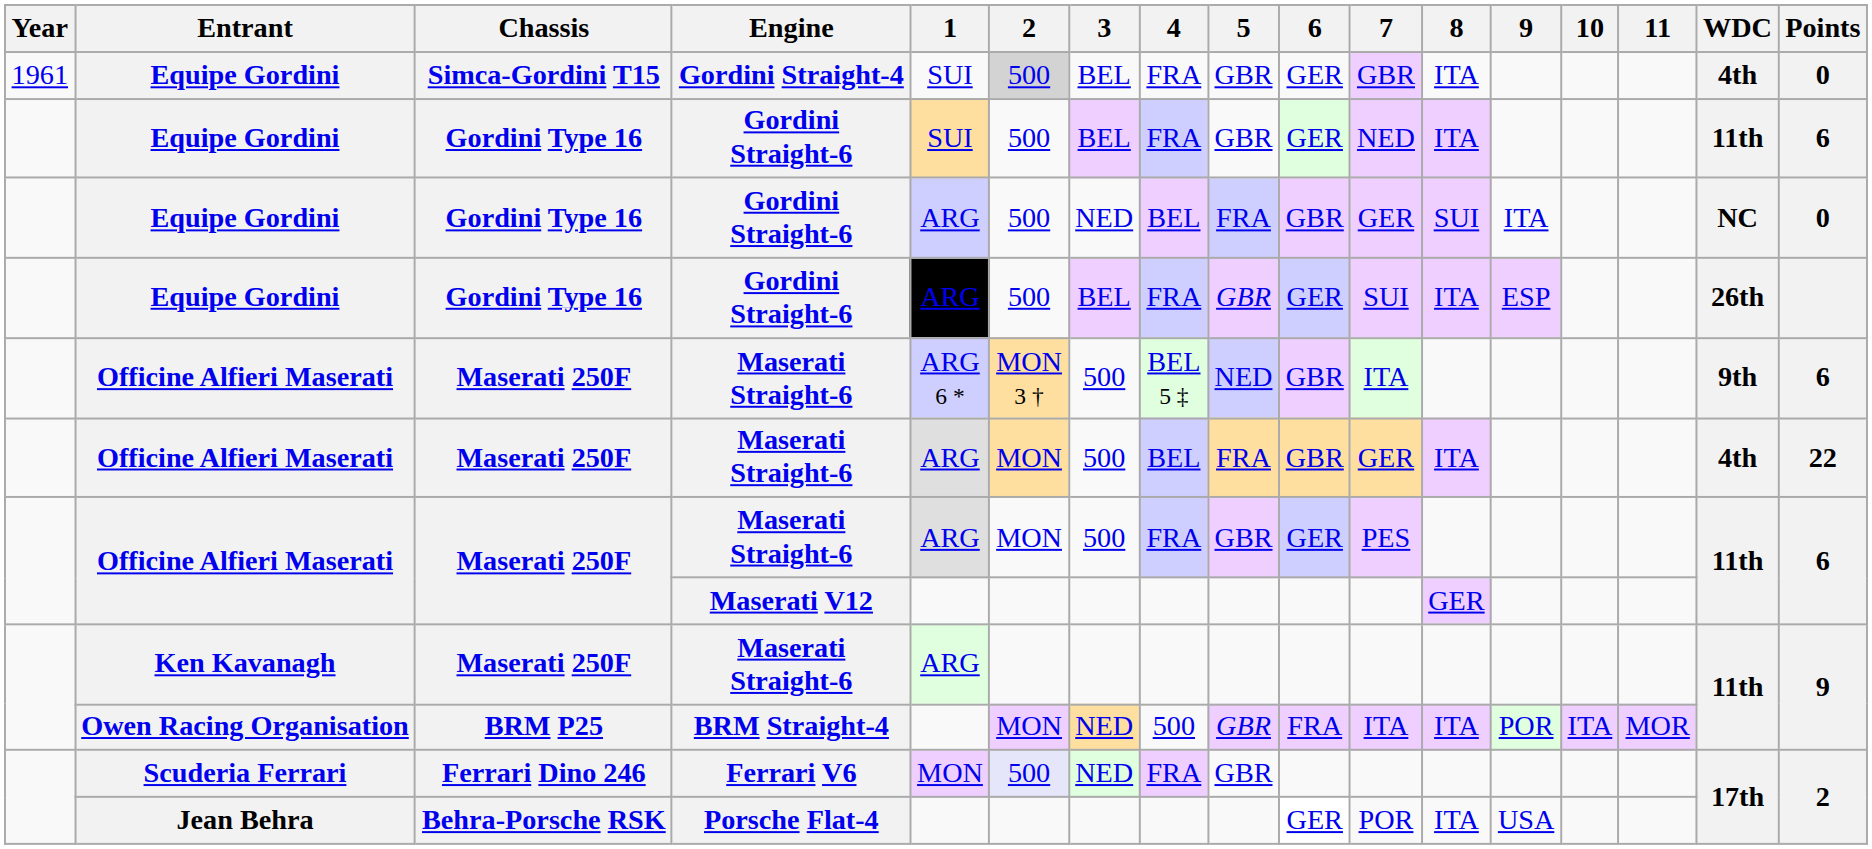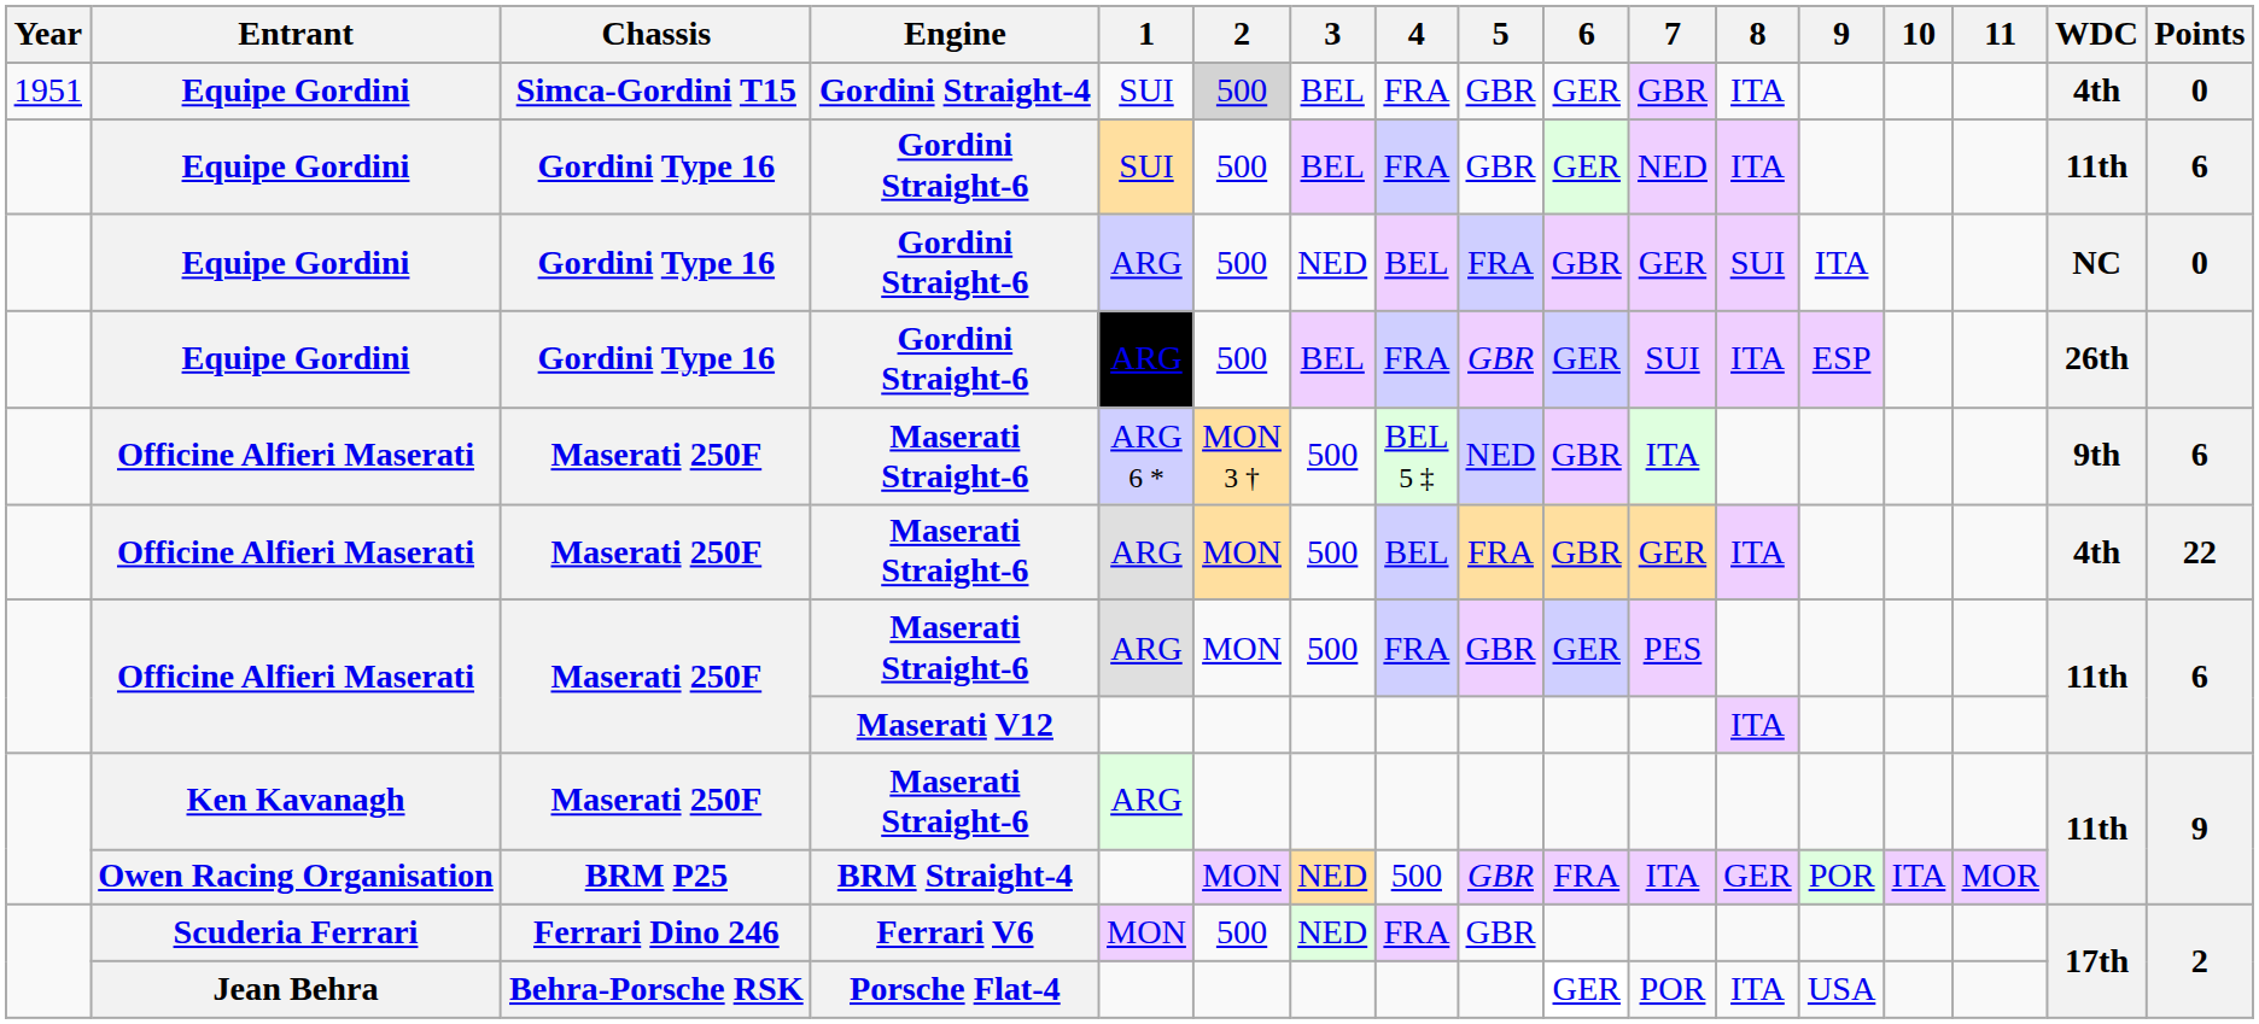 <table class="wikitable" style="text-align:center; font-size:90%">
 <tr>
 <th>Year</th>
 <th>Entrant</th>
 <th>Chassis</th>
 <th>Engine</th>
 <th>1</th>
 <th>2</th>
 <th>3</th>
 <th>4</th>
 <th>5</th>
 <th>6</th>
 <th>7</th>
 <th>8</th>
 <th>9</th>
 <th>10</th>
 <th>11</th>
 <th>WDC</th>
 <th>Points</th>
 </tr>
 <tr>
-<td><a href='#'>1961</a></td>
+<td><a href='#'>1951</a></td>
 <th><a href='#'>Equipe Gordini</a></th>
 <th><a href='#'>Simca-Gordini</a> <a href='#'>T15</a></th>
 <th><a href='#'>Gordini</a> <a href='#'>Straight-4</a></th>
 <td><a href='#'>SUI</a></td>
 <td style="background: lightgrey;"><a href='#'>500</a></td>
 <td><a href='#'>BEL</a></td>
 <td><a href='#'>FRA</a></td>
 <td><a href='#'>GBR</a></td>
 <td><a href='#'>GER</a></td>
 <td style="background:#EFCFFF;"><a href='#'>GBR</a><br></td>
 <td><a href='#'>ITA</a></td>
 <td></td>
 <td></td>
 <td></td>
 <th>4th</th>
 <th>0</th>
 </tr>
 <tr>
 <td></td>
 <th><a href='#'>Equipe Gordini</a></th>
 <th><a href='#'>Gordini</a> <a href='#'>Type 16</a></th>
 <th><a href='#'>Gordini</a><br><a href='#'>Straight-6</a></th>
 <td style="background:#FFDF9F;"><a href='#'>SUI</a><br></td>
 <td><a href='#'>500</a></td>
 <td style="background:#EFCFFF;"><a href='#'>BEL</a><br></td>
 <td style="background:#CFCFFF;"><a href='#'>FRA</a><br></td>
 <td><a href='#'>GBR</a></td>
 <td style="background:#DFFFDF;"><a href='#'>GER</a><br></td>
 <td style="background:#EFCFFF;"><a href='#'>NED</a><br></td>
 <td style="background:#EFCFFF;"><a href='#'>ITA</a><br></td>
 <td></td>
 <td></td>
 <td></td>
 <th>11th</th>
 <th>6</th>
 </tr>
 <tr>
 <td></td>
 <th><a href='#'>Equipe Gordini</a></th>
 <th><a href='#'>Gordini</a> <a href='#'>Type 16</a></th>
 <th><a href='#'>Gordini</a><br><a href='#'>Straight-6</a></th>
 <td style="background:#CFCFFF;"><a href='#'>ARG</a><br></td>
 <td><a href='#'>500</a></td>
 <td><a href='#'>NED</a></td>
 <td style="background:#EFCFFF;"><a href='#'>BEL</a><br></td>
 <td style="background:#CFCFFF;"><a href='#'>FRA</a><br></td>
 <td style="background:#EFCFFF;"><a href='#'>GBR</a><br></td>
 <td style="background:#EFCFFF;"><a href='#'>GER</a><br></td>
 <td style="background:#EFCFFF;"><a href='#'>SUI</a><br></td>
 <td><a href='#'>ITA</a></td>
 <td></td>
 <td></td>
 <th>NC</th>
 <th>0</th>
 </tr>
 <tr>
 <td></td>
 <th><a href='#'>Equipe Gordini</a></th>
 <th><a href='#'>Gordini</a> <a href='#'>Type 16</a></th>
 <th><a href='#'>Gordini</a><br><a href='#'>Straight-6</a></th>
 <td style="background:#000000; color:#ffffff"><a href='#'><span>ARG</span></a><br></td>
 <td><a href='#'>500</a></td>
 <td style="background:#EFCFFF;"><a href='#'>BEL</a><br></td>
 <td style="background:#CFCFFF;"><a href='#'>FRA</a><br></td>
 <td style="background:#EFCFFF;"><em><a href='#'>GBR</a></em><br></td>
 <td style="background:#CFCFFF;"><a href='#'>GER</a><br></td>
 <td style="background:#EFCFFF;"><a href='#'>SUI</a><br></td>
 <td style="background:#EFCFFF;"><a href='#'>ITA</a><br></td>
 <td style="background:#EFCFFF;"><a href='#'>ESP</a><br></td>
 <td></td>
 <td></td>
 <th>26th</th>
 <th></th>
 </tr>
 <tr>
 <td></td>
 <th><a href='#'>Officine Alfieri Maserati</a></th>
 <th><a href='#'>Maserati</a> <a href='#'>250F</a></th>
 <th><a href='#'>Maserati</a><br><a href='#'>Straight-6</a></th>
 <td style="background:#CFCFFF;"><a href='#'>ARG</a><br><small>6 *</small></td>
 <td style="background:#FFDF9F;"><a href='#'>MON</a><br><small>3 †</small></td>
 <td><a href='#'>500</a></td>
 <td style="background:#DFFFDF;"><a href='#'>BEL</a><br><small>5 ‡</small></td>
 <td style="background:#CFCFFF;"><a href='#'>NED</a><br></td>
 <td style="background:#EFCFFF;"><a href='#'>GBR</a><br></td>
 <td style="background:#DFFFDF;"><a href='#'>ITA</a><br></td>
 <td></td>
 <td></td>
 <td></td>
 <td></td>
 <th>9th</th>
 <th>6</th>
 </tr>
 <tr>
 <td></td>
 <th><a href='#'>Officine Alfieri Maserati</a></th>
 <th><a href='#'>Maserati</a> <a href='#'>250F</a></th>
 <th><a href='#'>Maserati</a><br><a href='#'>Straight-6</a></th>
 <td style="background:#DFDFDF;"><a href='#'>ARG</a><br></td>
 <td style="background:#FFDF9F;"><a href='#'>MON</a><br></td>
 <td><a href='#'>500</a></td>
 <td style="background:#CFCFFF;"><a href='#'>BEL</a><br></td>
 <td style="background:#FFDF9F;"><a href='#'>FRA</a><br></td>
 <td style="background:#FFDF9F;"><a href='#'>GBR</a><br></td>
 <td style="background:#FFDF9F;"><a href='#'>GER</a><br></td>
 <td style="background:#EFCFFF;"><a href='#'>ITA</a><br></td>
 <td></td>
 <td></td>
 <td></td>
 <th>4th</th>
 <th>22</th>
 </tr>
 <tr>
 <td rowspan=2></td>
 <th rowspan=2><a href='#'>Officine Alfieri Maserati</a></th>
 <th rowspan=2><a href='#'>Maserati</a> <a href='#'>250F</a></th>
 <th><a href='#'>Maserati</a><br><a href='#'>Straight-6</a></th>
 <td style="background:#DFDFDF;"><a href='#'>ARG</a><br></td>
 <td><a href='#'>MON</a></td>
 <td><a href='#'>500</a></td>
 <td style="background:#CFCFFF;"><a href='#'>FRA</a><br></td>
 <td style="background:#EFCFFF;"><a href='#'>GBR</a><br></td>
 <td style="background:#CFCFFF;"><a href='#'>GER</a><br></td>
 <td style="background:#EFCFFF;"><a href='#'>PES</a><br></td>
 <td></td>
 <td></td>
 <td></td>
 <td></td>
 <th rowspan=2>11th</th>
 <th rowspan=2>6</th>
 </tr>
 <tr>
 <th><a href='#'>Maserati</a> <a href='#'>V12</a></th>
 <td></td>
 <td></td>
 <td></td>
 <td></td>
 <td></td>
 <td></td>
 <td></td>
-<td style="background:#EFCFFF;"><a href='#'>GER</a><br></td>
+<td style="background:#EFCFFF;"><a href='#'>ITA</a><br></td>
 <td></td>
 <td></td>
 <td></td>
 </tr>
 <tr>
 <td rowspan=2></td>
 <th><a href='#'>Ken Kavanagh</a></th>
 <th><a href='#'>Maserati</a> <a href='#'>250F</a></th>
 <th><a href='#'>Maserati</a><br><a href='#'>Straight-6</a></th>
 <td style="background:#DFFFDF;"><a href='#'>ARG</a><br></td>
 <td></td>
 <td></td>
 <td></td>
 <td></td>
 <td></td>
 <td></td>
 <td></td>
 <td></td>
 <td></td>
 <td></td>
 <th rowspan=2>11th</th>
 <th rowspan=2>9</th>
 </tr>
 <tr>
 <th><a href='#'>Owen Racing Organisation</a></th>
 <th><a href='#'>BRM</a> <a href='#'>P25</a></th>
 <th><a href='#'>BRM</a> <a href='#'>Straight-4</a></th>
 <td></td>
 <td style="background:#EFCFFF;"><a href='#'>MON</a><br></td>
 <td style="background:#FFDF9F;"><a href='#'>NED</a><br></td>
 <td><a href='#'>500</a></td>
 <td style="background:#EFCFFF;"><em><a href='#'>GBR</a></em><br></td>
 <td style="background:#EFCFFF;"><a href='#'>FRA</a><br></td>
 <td style="background:#EFCFFF;"><a href='#'>ITA</a><br></td>
-<td style="background:#EFCFFF;"><a href='#'>ITA</a><br></td>
+<td style="background:#EFCFFF;"><a href='#'>GER</a><br></td>
 <td style="background:#DFFFDF;"><a href='#'>POR</a><br></td>
 <td style="background:#EFCFFF;"><a href='#'>ITA</a><br></td>
 <td style="background:#EFCFFF;"><a href='#'>MOR</a><br></td>
 </tr>
 <tr>
 <td rowspan=2></td>
 <th><a href='#'>Scuderia Ferrari</a></th>
 <th><a href='#'>Ferrari</a> <a href='#'>Dino 246</a></th>
 <th><a href='#'>Ferrari</a> <a href='#'>V6</a></th>
 <td style="background:#EFCFFF;"><a href='#'>MON</a><br></td>
-<td style="background: lavender;"><a href='#'>500</a></td>
+<td><a href='#'>500</a></td>
 <td style="background:#DFFFDF;"><a href='#'>NED</a><br></td>
 <td style="background:#EFCFFF;"><a href='#'>FRA</a><br></td>
 <td><a href='#'>GBR</a></td>
 <td></td>
 <td></td>
 <td></td>
 <td></td>
 <td></td>
 <td></td>
 <th rowspan=2>17th</th>
 <th rowspan=2>2</th>
 </tr>
 <tr>
 <th>Jean Behra</th>
 <th><a href='#'>Behra-Porsche</a> <a href='#'>RSK</a></th>
 <th><a href='#'>Porsche</a> <a href='#'>Flat-4</a></th>
 <td></td>
 <td></td>
 <td></td>
 <td></td>
 <td></td>
 <td style="background:#ffffff;"><a href='#'>GER</a><br></td>
 <td><a href='#'>POR</a></td>
 <td><a href='#'>ITA</a></td>
 <td><a href='#'>USA</a></td>
 <td></td>
 <td></td>
 </tr>
 </table>
